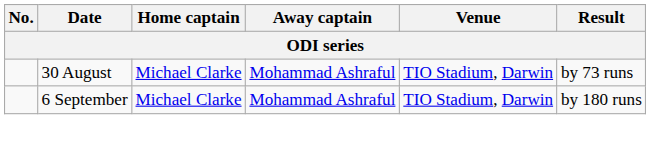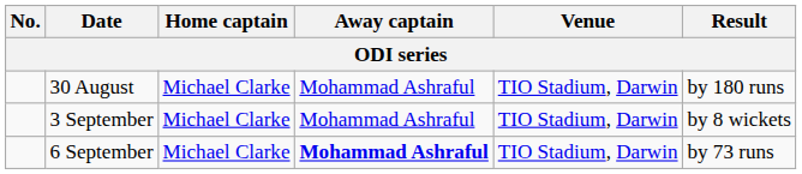 <table class="wikitable">
 <tr>
 <th>No.</th>
 <th>Date</th>
 <th>Home captain</th>
 <th>Away captain</th>
 <th>Venue</th>
 <th>Result</th>
 </tr>
 <tr>
 <th colspan="6">ODI series</th>
 </tr>
 <tr>
 <td></td>
 <td>30 August</td>
 <td><a href='#'>Michael Clarke</a></td>
 <td><a href='#'>Mohammad Ashraful</a></td>
 <td><a href='#'>TIO Stadium</a>, <a href='#'>Darwin</a></td>
-<td> by 73 runs</td>
+<td> by 180 runs</td>
+</tr>
+<tr>
+<td></td>
+<td>3 September</td>
+<td><a href='#'>Michael Clarke</a></td>
+<td><a href='#'>Mohammad Ashraful</a></td>
+<td><a href='#'>TIO Stadium</a>, <a href='#'>Darwin</a></td>
+<td> by 8 wickets</td>
 </tr>
 <tr>
 <td></td>
 <td>6 September</td>
 <td><a href='#'>Michael Clarke</a></td>
-<td><a href='#'>Mohammad Ashraful</a></td>
+<td><strong><a href='#'>Mohammad Ashraful</a></strong></td>
 <td><a href='#'>TIO Stadium</a>, <a href='#'>Darwin</a></td>
-<td> by 180 runs</td>
+<td> by 73 runs</td>
 </tr>
 </table>
